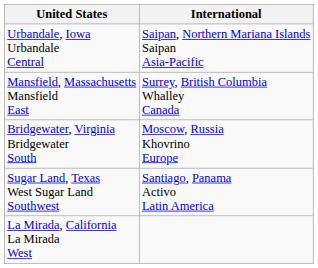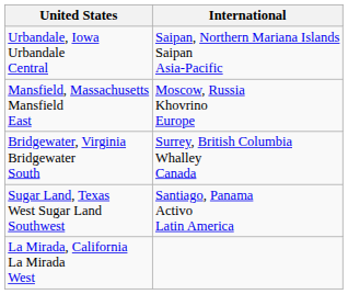 <table class="wikitable">
 <tr>
 <th>United States</th>
 <th>International</th>
 </tr>
 <tr>
 <td> <a href='#'>Urbandale</a>, <a href='#'>Iowa</a><br> Urbandale<br><a href='#'>Central</a></td>
 <td> <a href='#'>Saipan</a>, <a href='#'>Northern Mariana Islands</a><br>Saipan<br><a href='#'>Asia-Pacific</a></td>
 </tr>
 <tr>
 <td> <a href='#'>Mansfield</a>, <a href='#'>Massachusetts</a><br> Mansfield <br><a href='#'>East</a></td>
-<td> <a href='#'>Surrey</a>, <a href='#'>British Columbia</a><br> Whalley<br><a href='#'>Canada</a></td>
+<td> <a href='#'>Moscow</a>, <a href='#'>Russia</a><br> Khovrino <br><a href='#'>Europe</a></td>
 </tr>
 <tr>
 <td> <a href='#'>Bridgewater</a>, <a href='#'>Virginia</a><br>Bridgewater<br><a href='#'>South</a></td>
-<td> <a href='#'>Moscow</a>, <a href='#'>Russia</a><br> Khovrino <br><a href='#'>Europe</a></td>
+<td> <a href='#'>Surrey</a>, <a href='#'>British Columbia</a><br> Whalley<br><a href='#'>Canada</a></td>
 </tr>
 <tr>
 <td> <a href='#'>Sugar Land</a>, <a href='#'>Texas</a><br>West Sugar Land<br><a href='#'>Southwest</a></td>
 <td> <a href='#'>Santiago</a>, <a href='#'>Panama</a><br>Activo<br><a href='#'>Latin America</a></td>
 </tr>
 <tr>
 <td> <a href='#'>La Mirada</a>, <a href='#'>California</a><br> La Mirada<br><a href='#'>West</a></td>
 <td></td>
 </tr>
 </table>
